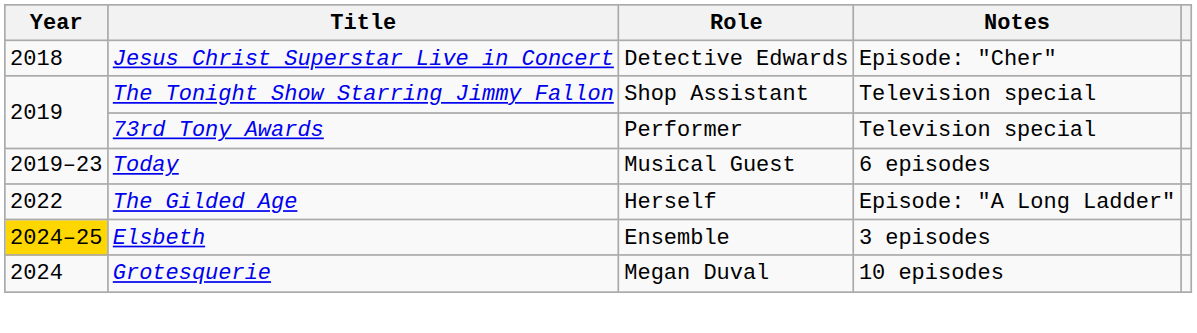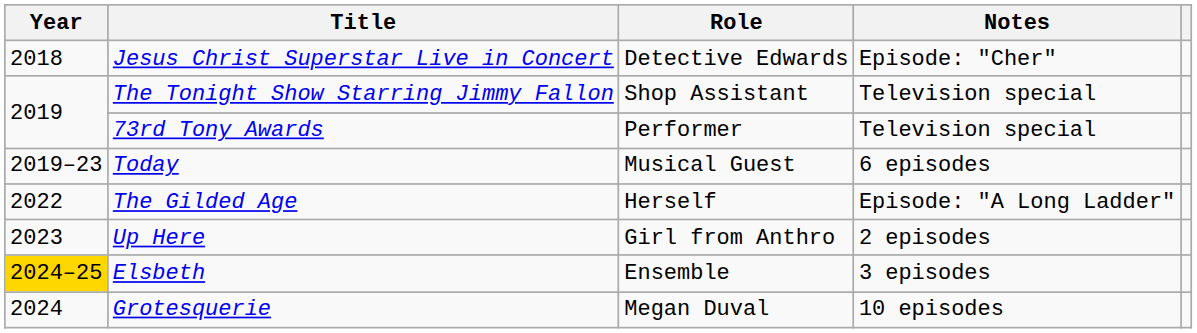 <table class="wikitable sortable">
 <tr>
 <th>Year</th>
 <th>Title</th>
 <th>Role</th>
 <th>Notes</th>
 <th></th>
 </tr>
 <tr>
 <td>2018</td>
 <td><em><a href='#'>Jesus Christ Superstar Live in Concert</a></em></td>
 <td>Detective Edwards</td>
 <td>Episode: "Cher"</td>
 <td></td>
 </tr>
 <tr>
 <td rowspan=2>2019</td>
 <td><em><a href='#'>The Tonight Show Starring Jimmy Fallon</a></em></td>
 <td>Shop Assistant</td>
 <td>Television special</td>
 <td></td>
 </tr>
 <tr>
 <td><em><a href='#'>73rd Tony Awards</a></em></td>
 <td>Performer</td>
 <td>Television special</td>
 <td></td>
 </tr>
 <tr>
 <td>2019–23</td>
 <td><em><a href='#'>Today</a></em></td>
 <td>Musical Guest</td>
 <td>6 episodes</td>
 <td></td>
 </tr>
 <tr>
 <td>2022</td>
 <td><em><a href='#'>The Gilded Age</a></em></td>
 <td>Herself</td>
 <td>Episode: "A Long Ladder"</td>
 <td></td>
 </tr>
 <tr>
+<td>2023</td>
+<td><em><a href='#'>Up Here</a></em></td>
+<td>Girl from Anthro</td>
+<td>2 episodes</td>
+<td></td>
+</tr>
+<tr>
 <td style="background: gold;">2024–25</td>
 <td><em><a href='#'>Elsbeth</a></em></td>
 <td>Ensemble </td>
 <td>3 episodes</td>
 <td></td>
 </tr>
 <tr>
 <td>2024</td>
 <td><em><a href='#'>Grotesquerie</a></em></td>
 <td>Megan Duval</td>
 <td>10 episodes</td>
 <td></td>
 </tr>
 </table>
